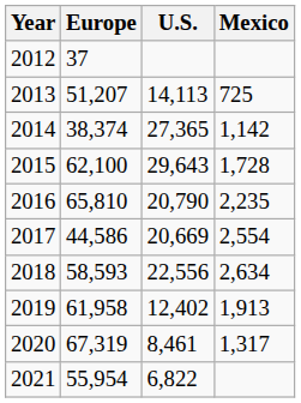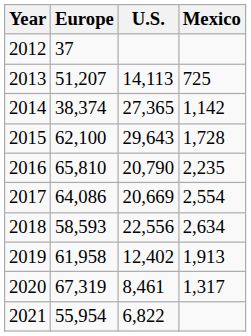 <table class="wikitable">
 <tr>
 <th>Year</th>
 <th>Europe</th>
 <th>U.S.</th>
 <th>Mexico</th>
 </tr>
 <tr>
 <td>2012</td>
 <td>37</td>
 <td></td>
 <td></td>
 </tr>
 <tr>
 <td>2013</td>
 <td>51,207</td>
 <td>14,113</td>
 <td>725</td>
 </tr>
 <tr>
 <td>2014</td>
 <td>38,374</td>
 <td>27,365</td>
 <td>1,142</td>
 </tr>
 <tr>
 <td>2015</td>
 <td>62,100</td>
 <td>29,643</td>
 <td>1,728</td>
 </tr>
 <tr>
 <td>2016</td>
 <td>65,810</td>
 <td>20,790</td>
 <td>2,235</td>
 </tr>
 <tr>
 <td>2017</td>
-<td>44,586</td>
+<td>64,086</td>
 <td>20,669</td>
 <td>2,554</td>
 </tr>
 <tr>
 <td>2018</td>
 <td>58,593</td>
 <td>22,556</td>
 <td>2,634</td>
 </tr>
 <tr>
 <td>2019</td>
 <td>61,958</td>
 <td>12,402</td>
 <td>1,913</td>
 </tr>
 <tr>
 <td>2020</td>
 <td>67,319</td>
 <td>8,461</td>
 <td>1,317</td>
 </tr>
 <tr>
 <td>2021</td>
 <td>55,954</td>
 <td>6,822</td>
 <td></td>
 </tr>
 </table>
